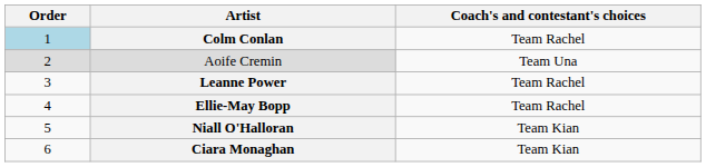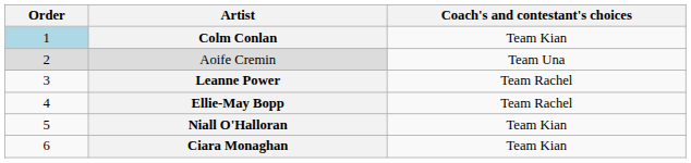 <table class="wikitable" style="text-align:center; width:50%;">
 <tr>
 <th width="5%">Order</th>
 <th width="20%">Artist</th>
 <th width="20%">Coach's and contestant's choices</th>
 </tr>
 <tr>
 <td style="background: lightblue;">1</td>
 <th>Colm Conlan</th>
-<td>Team Rachel</td>
+<td>Team Kian</td>
 </tr>
 <tr>
 <td style="background-color:#DCDCDC;">2</td>
 <td style="background-color:#DCDCDC;">Aoife Cremin</td>
 <td>Team Una</td>
 </tr>
 <tr>
 <td>3</td>
 <th>Leanne Power</th>
 <td>Team Rachel</td>
 </tr>
 <tr>
 <td>4</td>
 <th>Ellie-May Bopp</th>
 <td>Team Rachel</td>
 </tr>
 <tr>
 <td>5</td>
 <th>Niall O'Halloran</th>
 <td>Team Kian</td>
 </tr>
 <tr>
 <td>6</td>
 <th>Ciara Monaghan</th>
 <td>Team Kian</td>
 </tr>
 </table>
